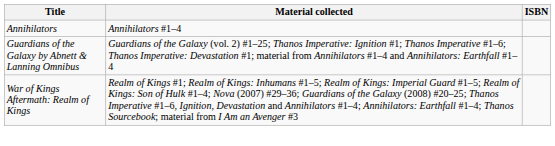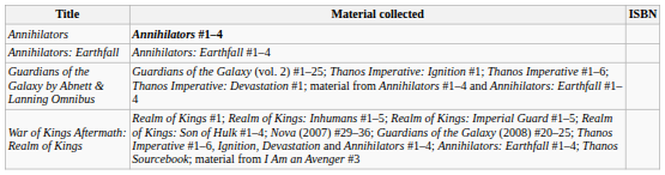 <table class="wikitable">
 <tr>
 <th>Title</th>
 <th>Material collected</th>
 <th>ISBN</th>
 </tr>
 <tr>
 <td><em>Annihilators</em></td>
-<td><em>Annihilators</em> #1–4</td>
+<td><strong><em>Annihilators</em> #1–4</strong></td>
+<td></td>
+</tr>
+<tr>
+<td><em>Annihilators: Earthfall</em></td>
+<td><em>Annihilators: Earthfall</em> #1–4</td>
 <td></td>
 </tr>
 <tr>
 <td><em>Guardians of the Galaxy by Abnett & Lanning Omnibus</em></td>
 <td><em>Guardians of the Galaxy</em> (vol. 2) #1–25; <em>Thanos Imperative: Ignition</em> #1; <em>Thanos Imperative</em> #1–6; <em>Thanos Imperative: Devastation</em> #1; material from <em>Annihilators</em> #1–4 and <em>Annihilators: Earthfall</em> #1–4</td>
 <td></td>
 </tr>
 <tr>
 <td><em>War of Kings Aftermath: Realm of Kings</em></td>
 <td><em>Realm of Kings</em> #1; <em>Realm of Kings: Inhumans</em> #1–5; <em>Realm of Kings: Imperial Guard</em> #1–5; <em>Realm of Kings: Son of Hulk</em> #1–4; <em>Nova</em> (2007) #29–36; <em>Guardians of the Galaxy</em> (2008) #20–25; <em>Thanos Imperative</em> #1–6, <em>Ignition</em>, <em>Devastation</em> and  <em>Annihilators</em> #1–4; <em>Annihilators: Earthfall</em> #1–4; <em>Thanos Sourcebook</em>; material from <em>I Am an Avenger</em> #3</td>
 <td></td>
 </tr>
 </table>
